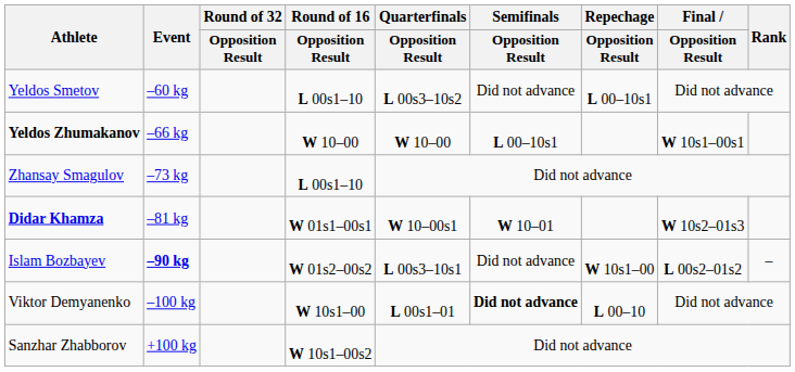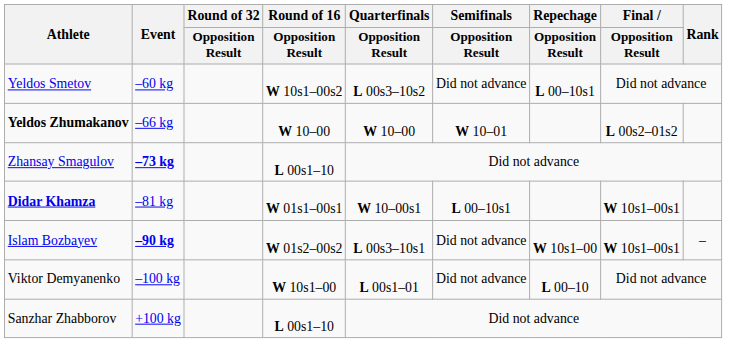 <table class=wikitable style=font-size:90%;text-align:center>
 <tr>
 <th rowspan="2">Athlete</th>
 <th rowspan="2">Event</th>
 <th>Round of 32</th>
 <th>Round of 16</th>
 <th>Quarterfinals</th>
 <th>Semifinals</th>
 <th>Repechage</th>
 <th>Final / </th>
 <th rowspan=2>Rank</th>
 </tr>
 <tr style="font-size:95%">
 <th>Opposition<br>Result</th>
 <th>Opposition<br>Result</th>
 <th>Opposition<br>Result</th>
 <th>Opposition<br>Result</th>
 <th>Opposition<br>Result</th>
 <th>Opposition<br>Result</th>
 </tr>
 <tr>
 <td align=left><a href='#'>Yeldos Smetov</a></td>
 <td align=left><a href='#'>–60 kg</a></td>
 <td></td>
-<td><br><strong>L</strong> 00s1–10</td>
+<td><br><strong>W</strong> 10s1–00s2</td>
 <td><br><strong>L</strong> 00s3–10s2</td>
 <td>Did not advance</td>
 <td><br><strong>L</strong> 00–10s1</td>
 <td colspan=2>Did not advance</td>
 </tr>
 <tr>
 <td align=left><strong>Yeldos Zhumakanov</strong></td>
 <td align=left><a href='#'>–66 kg</a></td>
 <td></td>
 <td><br><strong>W</strong> 10–00</td>
 <td><br><strong>W</strong> 10–00</td>
-<td><br><strong>L</strong> 00–10s1</td>
+<td><br><strong>W</strong> 10–01</td>
 <td></td>
-<td><br><strong>W</strong> 10s1–00s1</td>
+<td><br><strong>L</strong> 00s2–01s2</td>
 <td></td>
 </tr>
 <tr>
 <td align=left><a href='#'>Zhansay Smagulov</a></td>
-<td align=left><a href='#'>–73 kg</a></td>
+<td align=left><strong><a href='#'>–73 kg</a></strong></td>
 <td></td>
 <td><br><strong>L</strong> 00s1–10</td>
 <td colspan=5>Did not advance</td>
 </tr>
 <tr>
 <td align=left><strong><a href='#'>Didar Khamza</a></strong></td>
 <td align=left><a href='#'>–81 kg</a></td>
 <td></td>
 <td><br><strong>W</strong> 01s1–00s1</td>
 <td><br><strong>W</strong> 10–00s1</td>
-<td><br><strong>W</strong> 10–01</td>
+<td><br><strong>L</strong> 00–10s1</td>
 <td></td>
-<td><br><strong>W</strong> 10s2–01s3</td>
+<td><br><strong>W</strong> 10s1–00s1</td>
 <td></td>
 </tr>
 <tr>
 <td align=left><a href='#'>Islam Bozbayev</a></td>
 <td align=left><strong><a href='#'>–90 kg</a></strong></td>
 <td></td>
 <td><br><strong>W</strong> 01s2–00s2</td>
 <td><br><strong>L</strong> 00s3–10s1</td>
 <td>Did not advance</td>
 <td><br><strong>W</strong> 10s1–00</td>
-<td><br><strong>L</strong> 00s2–01s2</td>
+<td><br><strong>W</strong> 10s1–00s1</td>
 <td>–</td>
 </tr>
 <tr>
 <td align=left>Viktor Demyanenko</td>
 <td align=left><a href='#'>–100 kg</a></td>
 <td></td>
 <td><br><strong>W</strong> 10s1–00</td>
 <td><br><strong>L</strong> 00s1–01</td>
-<td><strong>Did not advance</strong></td>
+<td>Did not advance</td>
 <td><br><strong>L</strong> 00–10</td>
 <td colspan=2>Did not advance</td>
 </tr>
 <tr>
 <td align=left>Sanzhar Zhabborov</td>
 <td align=left><a href='#'>+100 kg</a></td>
 <td></td>
-<td><br><strong>W</strong> 10s1–00s2</td>
+<td><br><strong>L</strong> 00s1–10</td>
 <td colspan=5>Did not advance</td>
 </tr>
 </table>
